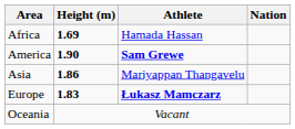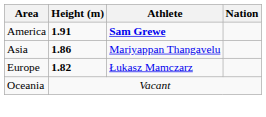 <table class="wikitable">
 <tr>
 <th>Area</th>
 <th>Height (m)</th>
 <th>Athlete</th>
 <th>Nation</th>
 </tr>
 <tr>
-<td>Africa</td>
-<td><strong>1.69</strong></td>
-<td><a href='#'>Hamada Hassan</a></td>
-<td></td>
-</tr>
-<tr>
 <td>America</td>
-<td><strong>1.90</strong></td>
+<td><strong>1.91</strong></td>
 <td><strong><a href='#'>Sam Grewe</a></strong></td>
 <td></td>
 </tr>
 <tr>
 <td>Asia</td>
 <td><strong>1.86</strong></td>
 <td><a href='#'>Mariyappan Thangavelu</a></td>
 <td></td>
 </tr>
 <tr>
 <td>Europe</td>
-<td><strong>1.83</strong></td>
-<td><strong><a href='#'>Łukasz Mamczarz</a></strong></td>
+<td><strong>1.82</strong></td>
+<td><a href='#'>Łukasz Mamczarz</a></td>
 <td></td>
 </tr>
 <tr>
 <td>Oceania</td>
 <td colspan="3" align="center"><em>Vacant</em></td>
 </tr>
 </table>
